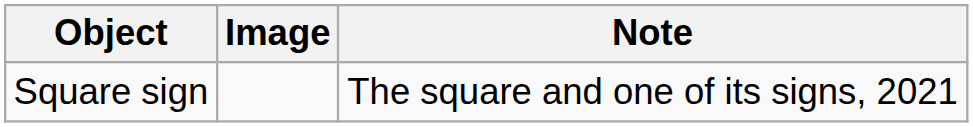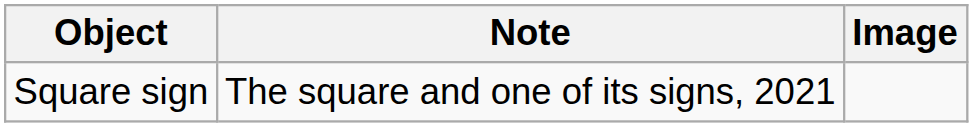 <table class="wikitable">
 <tr>
 <th>Object</th>
+<th>Note</th>
 <th>Image</th>
-<th>Note</th>
 </tr>
 <tr>
 <td>Square sign</td>
+<td>The square and one of its signs, 2021</td>
 <td></td>
-<td>The square and one of its signs, 2021</td>
 </tr>
 </table>
